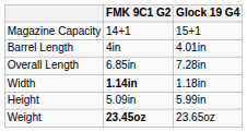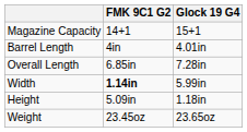 <table class="wikitable">
 <tr>
 <th></th>
 <th>FMK 9C1 G2</th>
 <th>Glock 19 G4</th>
 </tr>
 <tr>
 <td>Magazine Capacity</td>
 <td>14+1</td>
 <td>15+1</td>
 </tr>
 <tr>
 <td>Barrel Length</td>
 <td>4in</td>
 <td>4.01in</td>
 </tr>
 <tr>
 <td>Overall Length</td>
 <td>6.85in</td>
 <td>7.28in</td>
 </tr>
 <tr>
 <td>Width</td>
 <td><strong>1.14in</strong></td>
-<td>1.18in</td>
+<td>5.99in</td>
 </tr>
 <tr>
 <td>Height</td>
 <td>5.09in</td>
-<td>5.99in</td>
+<td>1.18in</td>
 </tr>
 <tr>
 <td>Weight</td>
-<td><strong>23.45oz</strong></td>
+<td>23.45oz</td>
 <td>23.65oz</td>
 </tr>
 </table>
